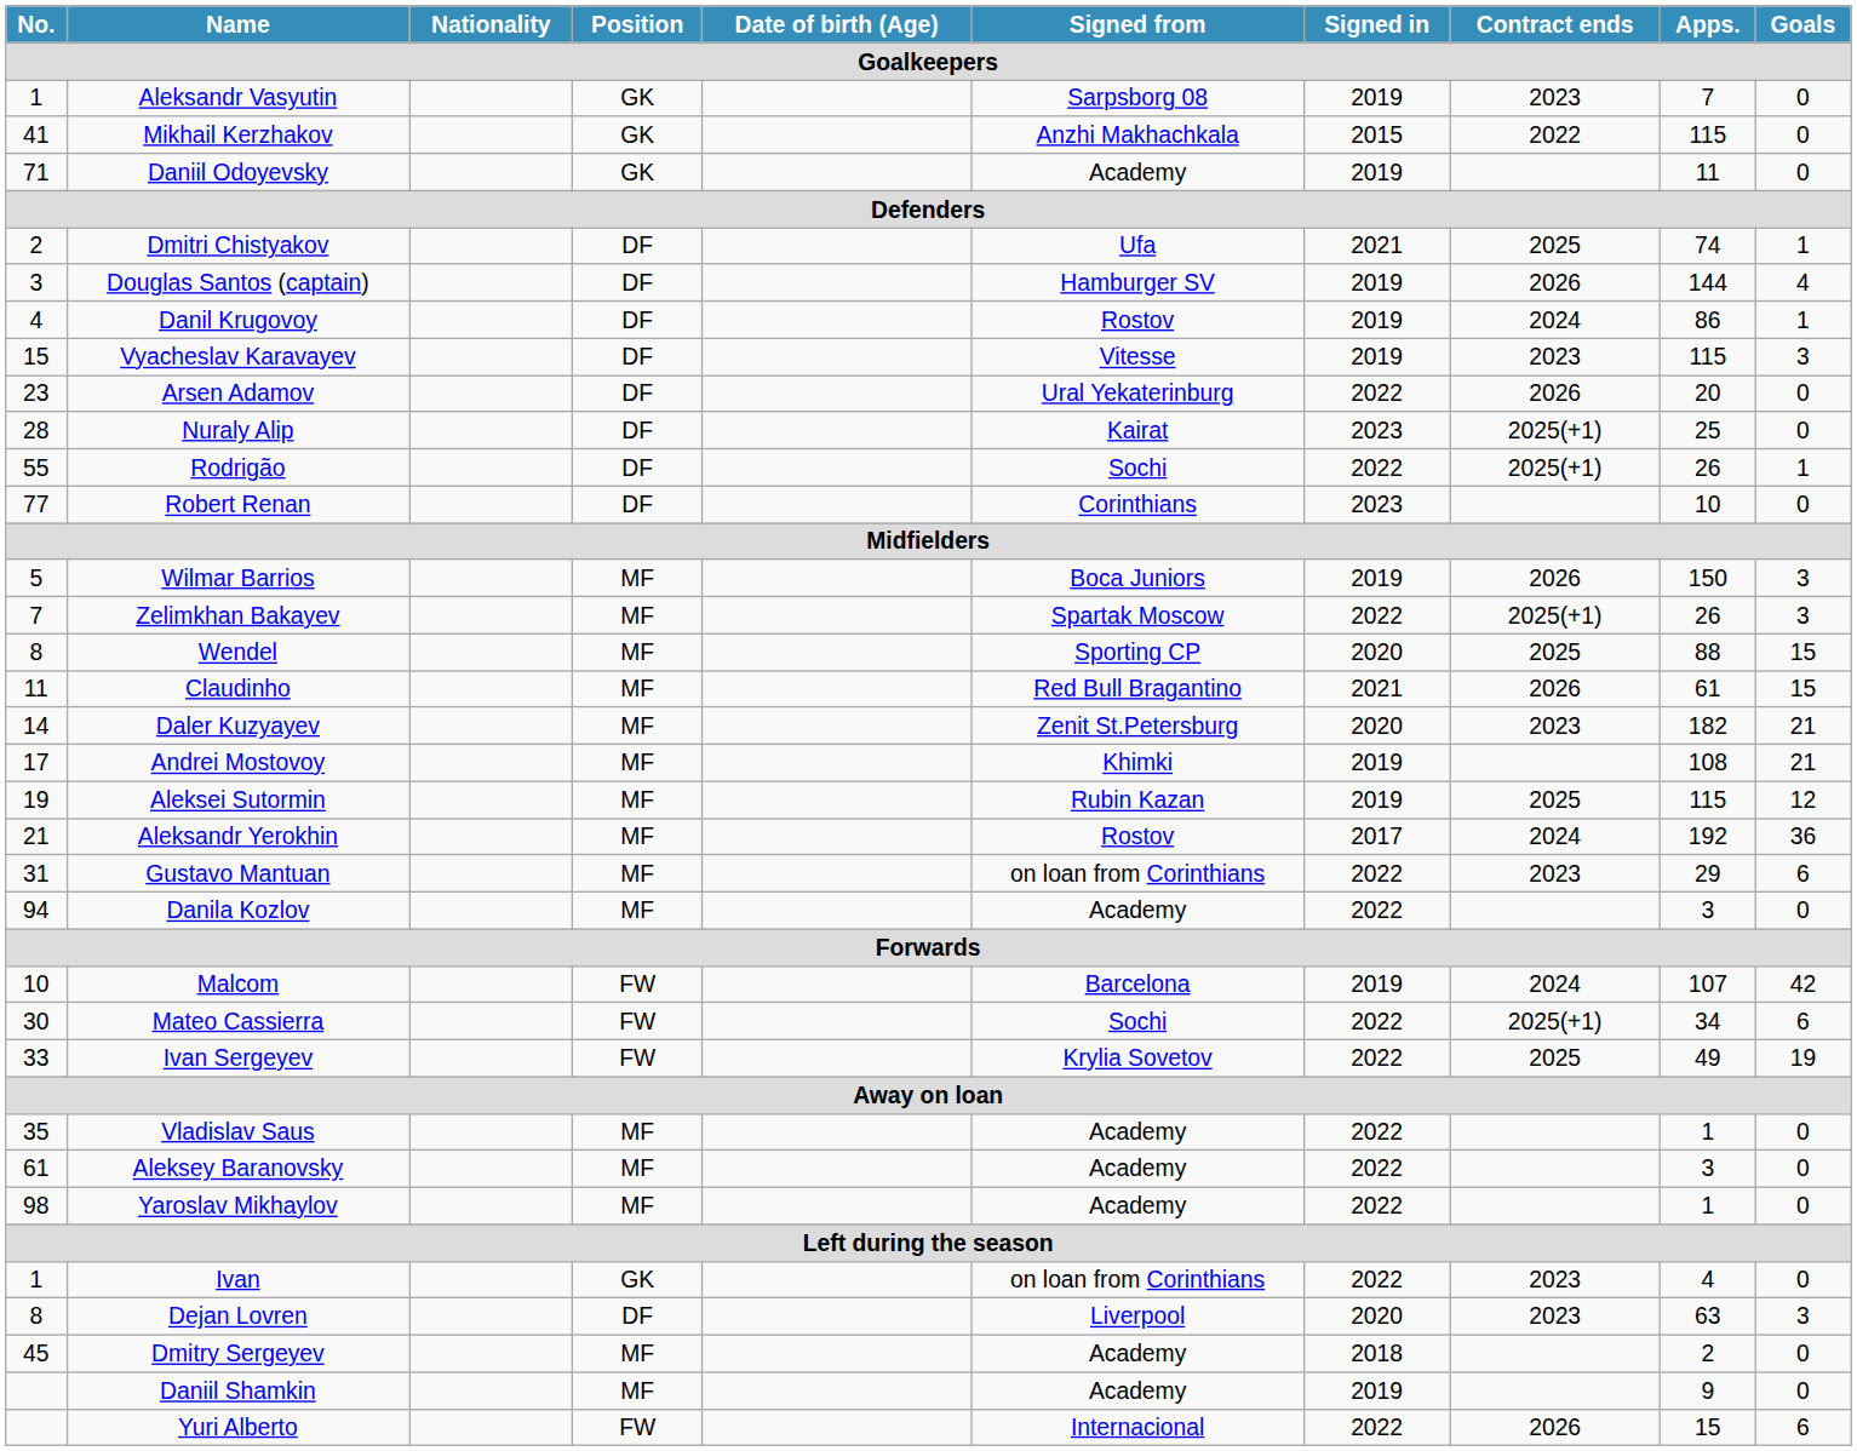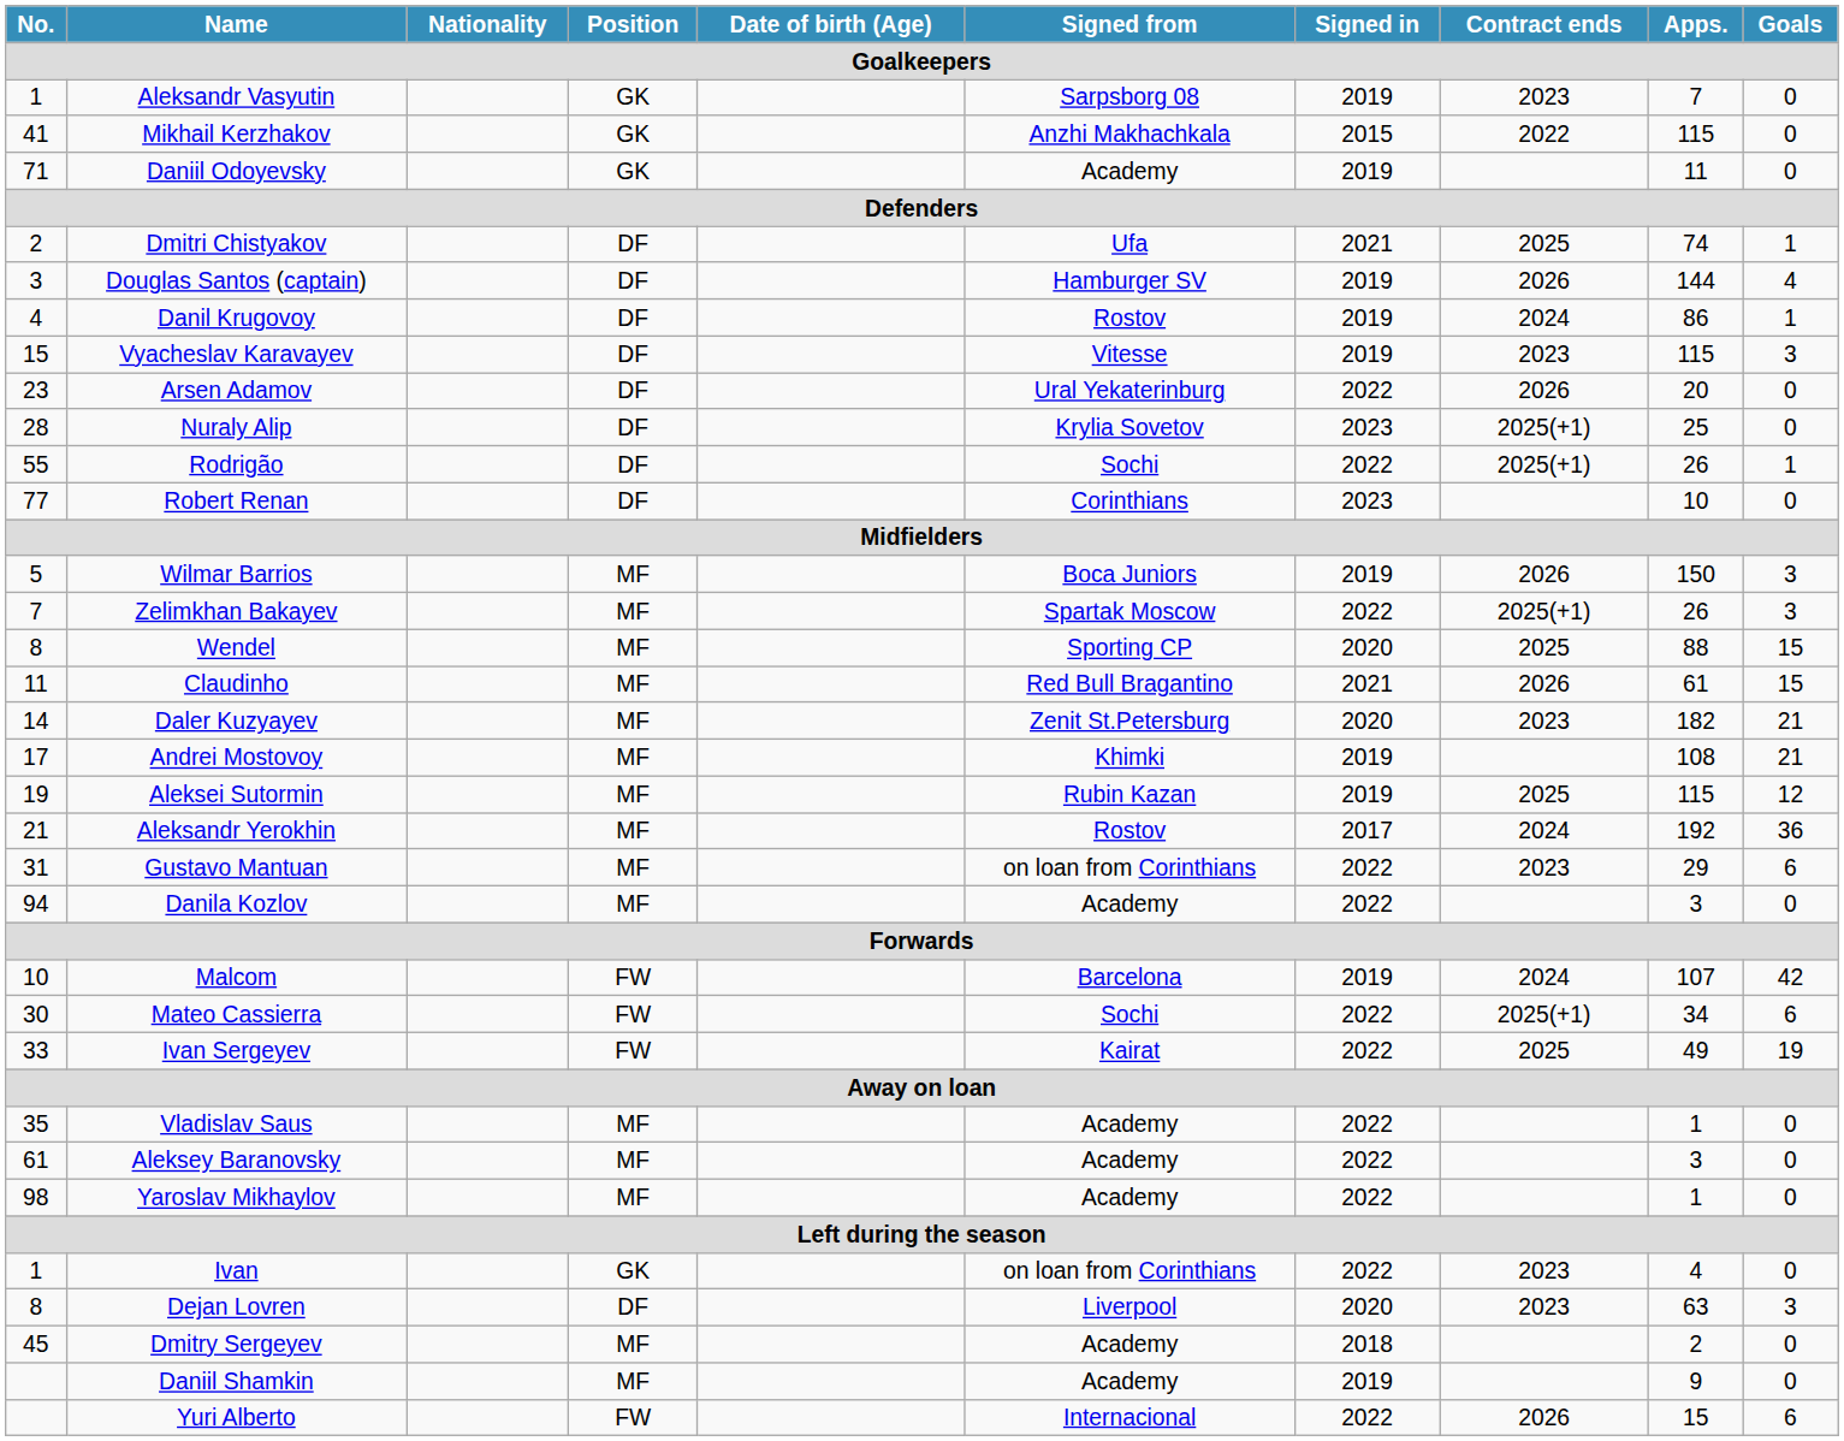 <table class="wikitable" style="text-align:center; font-size:90%; width:90%;">
 <tr>
 <th style="background:#348EB9; color:white; text-align:center;">No.</th>
 <th style="background:#348EB9; color:white; text-align:center;">Name</th>
 <th style="background:#348EB9; color:white; text-align:center;">Nationality</th>
 <th style="background:#348EB9; color:white; text-align:center;">Position</th>
 <th style="background:#348EB9; color:white; text-align:center;">Date of birth (Age)</th>
 <th style="background:#348EB9; color:white; text-align:center;">Signed from</th>
 <th style="background:#348EB9; color:white; text-align:center;">Signed in</th>
 <th style="background:#348EB9; color:white; text-align:center;">Contract ends</th>
 <th style="background:#348EB9; color:white; text-align:center;">Apps.</th>
 <th style="background:#348EB9; color:white; text-align:center;">Goals</th>
 </tr>
 <tr>
 <th colspan="11" style="background:#dcdcdc; text-align:center;">Goalkeepers</th>
 </tr>
 <tr>
 <td>1</td>
 <td><a href='#'>Aleksandr Vasyutin</a></td>
 <td></td>
 <td>GK</td>
 <td></td>
 <td><a href='#'>Sarpsborg 08</a></td>
 <td>2019</td>
 <td>2023</td>
 <td>7</td>
 <td>0</td>
 </tr>
 <tr>
 <td>41</td>
 <td><a href='#'>Mikhail Kerzhakov</a></td>
 <td></td>
 <td>GK</td>
 <td></td>
 <td><a href='#'>Anzhi Makhachkala</a></td>
 <td>2015</td>
 <td>2022</td>
 <td>115</td>
 <td>0</td>
 </tr>
 <tr>
 <td>71</td>
 <td><a href='#'>Daniil Odoyevsky</a></td>
 <td></td>
 <td>GK</td>
 <td></td>
 <td>Academy</td>
 <td>2019</td>
 <td></td>
 <td>11</td>
 <td>0</td>
 </tr>
 <tr>
 <th colspan="11" style="background:#dcdcdc; text-align:center;">Defenders</th>
 </tr>
 <tr>
 <td>2</td>
 <td><a href='#'>Dmitri Chistyakov</a></td>
 <td></td>
 <td>DF</td>
 <td></td>
 <td><a href='#'>Ufa</a></td>
 <td>2021</td>
 <td>2025</td>
 <td>74</td>
 <td>1</td>
 </tr>
 <tr>
 <td>3</td>
 <td><a href='#'>Douglas Santos</a> (<a href='#'>captain</a>)</td>
 <td></td>
 <td>DF</td>
 <td></td>
 <td><a href='#'>Hamburger SV</a></td>
 <td>2019</td>
 <td>2026</td>
 <td>144</td>
 <td>4</td>
 </tr>
 <tr>
 <td>4</td>
 <td><a href='#'>Danil Krugovoy</a></td>
 <td></td>
 <td>DF</td>
 <td></td>
 <td><a href='#'>Rostov</a></td>
 <td>2019</td>
 <td>2024</td>
 <td>86</td>
 <td>1</td>
 </tr>
 <tr>
 <td>15</td>
 <td><a href='#'>Vyacheslav Karavayev</a></td>
 <td></td>
 <td>DF</td>
 <td></td>
 <td><a href='#'>Vitesse</a></td>
 <td>2019</td>
 <td>2023</td>
 <td>115</td>
 <td>3</td>
 </tr>
 <tr>
 <td>23</td>
 <td><a href='#'>Arsen Adamov</a></td>
 <td></td>
 <td>DF</td>
 <td></td>
 <td><a href='#'>Ural Yekaterinburg</a></td>
 <td>2022</td>
 <td>2026</td>
 <td>20</td>
 <td>0</td>
 </tr>
 <tr>
 <td>28</td>
 <td><a href='#'>Nuraly Alip</a></td>
 <td></td>
 <td>DF</td>
 <td></td>
-<td><a href='#'>Kairat</a></td>
+<td><a href='#'>Krylia Sovetov</a></td>
 <td>2023</td>
 <td>2025(+1)</td>
 <td>25</td>
 <td>0</td>
 </tr>
 <tr>
 <td>55</td>
 <td><a href='#'>Rodrigão</a></td>
 <td></td>
 <td>DF</td>
 <td></td>
 <td><a href='#'>Sochi</a></td>
 <td>2022</td>
 <td>2025(+1)</td>
 <td>26</td>
 <td>1</td>
 </tr>
 <tr>
 <td>77</td>
 <td><a href='#'>Robert Renan</a></td>
 <td></td>
 <td>DF</td>
 <td></td>
 <td><a href='#'>Corinthians</a></td>
 <td>2023</td>
 <td></td>
 <td>10</td>
 <td>0</td>
 </tr>
 <tr>
 <th colspan="11" style="background:#dcdcdc; text-align:center;">Midfielders</th>
 </tr>
 <tr>
 <td>5</td>
 <td><a href='#'>Wilmar Barrios</a></td>
 <td></td>
 <td>MF</td>
 <td></td>
 <td><a href='#'>Boca Juniors</a></td>
 <td>2019</td>
 <td>2026</td>
 <td>150</td>
 <td>3</td>
 </tr>
 <tr>
 <td>7</td>
 <td><a href='#'>Zelimkhan Bakayev</a></td>
 <td></td>
 <td>MF</td>
 <td></td>
 <td><a href='#'>Spartak Moscow</a></td>
 <td>2022</td>
 <td>2025(+1)</td>
 <td>26</td>
 <td>3</td>
 </tr>
 <tr>
 <td>8</td>
 <td><a href='#'>Wendel</a></td>
 <td></td>
 <td>MF</td>
 <td></td>
 <td><a href='#'>Sporting CP</a></td>
 <td>2020</td>
 <td>2025</td>
 <td>88</td>
 <td>15</td>
 </tr>
 <tr>
 <td>11</td>
 <td><a href='#'>Claudinho</a></td>
 <td></td>
 <td>MF</td>
 <td></td>
 <td><a href='#'>Red Bull Bragantino</a></td>
 <td>2021</td>
 <td>2026</td>
 <td>61</td>
 <td>15</td>
 </tr>
 <tr>
 <td>14</td>
 <td><a href='#'>Daler Kuzyayev</a></td>
 <td></td>
 <td>MF</td>
 <td></td>
 <td><a href='#'>Zenit St.Petersburg</a></td>
 <td>2020</td>
 <td>2023</td>
 <td>182</td>
 <td>21</td>
 </tr>
 <tr>
 <td>17</td>
 <td><a href='#'>Andrei Mostovoy</a></td>
 <td></td>
 <td>MF</td>
 <td></td>
 <td><a href='#'>Khimki</a></td>
 <td>2019</td>
 <td></td>
 <td>108</td>
 <td>21</td>
 </tr>
 <tr>
 <td>19</td>
 <td><a href='#'>Aleksei Sutormin</a></td>
 <td></td>
 <td>MF</td>
 <td></td>
 <td><a href='#'>Rubin Kazan</a></td>
 <td>2019</td>
 <td>2025</td>
 <td>115</td>
 <td>12</td>
 </tr>
 <tr>
 <td>21</td>
 <td><a href='#'>Aleksandr Yerokhin</a></td>
 <td></td>
 <td>MF</td>
 <td></td>
 <td><a href='#'>Rostov</a></td>
 <td>2017</td>
 <td>2024</td>
 <td>192</td>
 <td>36</td>
 </tr>
 <tr>
 <td>31</td>
 <td><a href='#'>Gustavo Mantuan</a></td>
 <td></td>
 <td>MF</td>
 <td></td>
 <td>on loan from <a href='#'>Corinthians</a></td>
 <td>2022</td>
 <td>2023</td>
 <td>29</td>
 <td>6</td>
 </tr>
 <tr>
 <td>94</td>
 <td><a href='#'>Danila Kozlov</a></td>
 <td></td>
 <td>MF</td>
 <td></td>
 <td>Academy</td>
 <td>2022</td>
 <td></td>
 <td>3</td>
 <td>0</td>
 </tr>
 <tr>
 <th colspan="11" style="background:#dcdcdc; text-align:center;">Forwards</th>
 </tr>
 <tr>
 <td>10</td>
 <td><a href='#'>Malcom</a></td>
 <td></td>
 <td>FW</td>
 <td></td>
 <td><a href='#'>Barcelona</a></td>
 <td>2019</td>
 <td>2024</td>
 <td>107</td>
 <td>42</td>
 </tr>
 <tr>
 <td>30</td>
 <td><a href='#'>Mateo Cassierra</a></td>
 <td></td>
 <td>FW</td>
 <td></td>
 <td><a href='#'>Sochi</a></td>
 <td>2022</td>
 <td>2025(+1)</td>
 <td>34</td>
 <td>6</td>
 </tr>
 <tr>
 <td>33</td>
 <td><a href='#'>Ivan Sergeyev</a></td>
 <td></td>
 <td>FW</td>
 <td></td>
-<td><a href='#'>Krylia Sovetov</a></td>
+<td><a href='#'>Kairat</a></td>
 <td>2022</td>
 <td>2025</td>
 <td>49</td>
 <td>19</td>
 </tr>
 <tr>
 <th colspan="11" style="background:#dcdcdc; text-align:center;">Away on loan</th>
 </tr>
 <tr>
 <td>35</td>
 <td><a href='#'>Vladislav Saus</a></td>
 <td></td>
 <td>MF</td>
 <td></td>
 <td>Academy</td>
 <td>2022</td>
 <td></td>
 <td>1</td>
 <td>0</td>
 </tr>
 <tr>
 <td>61</td>
 <td><a href='#'>Aleksey Baranovsky</a></td>
 <td></td>
 <td>MF</td>
 <td></td>
 <td>Academy</td>
 <td>2022</td>
 <td></td>
 <td>3</td>
 <td>0</td>
 </tr>
 <tr>
 <td>98</td>
 <td><a href='#'>Yaroslav Mikhaylov</a></td>
 <td></td>
 <td>MF</td>
 <td></td>
 <td>Academy</td>
 <td>2022</td>
 <td></td>
 <td>1</td>
 <td>0</td>
 </tr>
 <tr>
 <th colspan="11" style="background:#dcdcdc; text-align:center;">Left during the season</th>
 </tr>
 <tr>
 <td>1</td>
 <td><a href='#'>Ivan</a></td>
 <td></td>
 <td>GK</td>
 <td></td>
 <td>on loan from <a href='#'>Corinthians</a></td>
 <td>2022</td>
 <td>2023</td>
 <td>4</td>
 <td>0</td>
 </tr>
 <tr>
 <td>8</td>
 <td><a href='#'>Dejan Lovren</a></td>
 <td></td>
 <td>DF</td>
 <td></td>
 <td><a href='#'>Liverpool</a></td>
 <td>2020</td>
 <td>2023</td>
 <td>63</td>
 <td>3</td>
 </tr>
 <tr>
 <td>45</td>
 <td><a href='#'>Dmitry Sergeyev</a></td>
 <td></td>
 <td>MF</td>
 <td></td>
 <td>Academy</td>
 <td>2018</td>
 <td></td>
 <td>2</td>
 <td>0</td>
 </tr>
 <tr>
 <td></td>
 <td><a href='#'>Daniil Shamkin</a></td>
 <td></td>
 <td>MF</td>
 <td></td>
 <td>Academy</td>
 <td>2019</td>
 <td></td>
 <td>9</td>
 <td>0</td>
 </tr>
 <tr>
 <td></td>
 <td><a href='#'>Yuri Alberto</a></td>
 <td></td>
 <td>FW</td>
 <td></td>
 <td><a href='#'>Internacional</a></td>
 <td>2022</td>
 <td>2026</td>
 <td>15</td>
 <td>6</td>
 </tr>
 </table>
